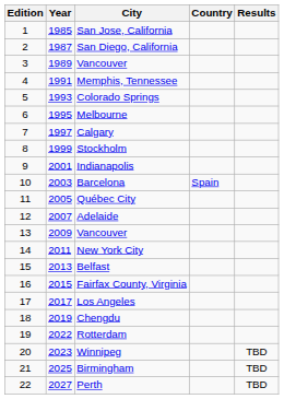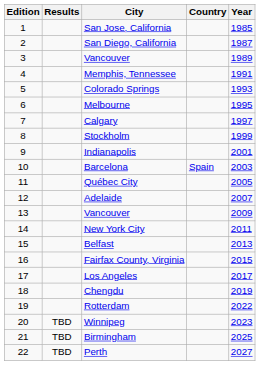 <table class=wikitable>
 <tr>
 <th>Edition</th>
-<th>Year</th>
+<th>Results</th>
 <th>City</th>
 <th>Country</th>
-<th>Results</th>
+<th>Year</th>
 </tr>
 <tr>
 <td align=center>1</td>
-<td><a href='#'>1985</a></td>
+<td align=center></td>
 <td><a href='#'>San Jose, California</a></td>
 <td></td>
-<td align=center></td>
+<td><a href='#'>1985</a></td>
 </tr>
 <tr>
 <td align=center>2</td>
-<td><a href='#'>1987</a></td>
+<td align=center></td>
 <td><a href='#'>San Diego, California</a></td>
 <td></td>
-<td align=center></td>
+<td><a href='#'>1987</a></td>
 </tr>
 <tr>
 <td align=center>3</td>
-<td><a href='#'>1989</a></td>
+<td align=center></td>
 <td><a href='#'>Vancouver</a></td>
 <td></td>
-<td align=center></td>
+<td><a href='#'>1989</a></td>
 </tr>
 <tr>
 <td align=center>4</td>
-<td><a href='#'>1991</a></td>
+<td align=center></td>
 <td><a href='#'>Memphis, Tennessee</a></td>
 <td></td>
-<td align=center></td>
+<td><a href='#'>1991</a></td>
 </tr>
 <tr>
 <td align=center>5</td>
-<td><a href='#'>1993</a></td>
+<td align=center></td>
 <td><a href='#'>Colorado Springs</a></td>
 <td></td>
-<td align=center></td>
+<td><a href='#'>1993</a></td>
 </tr>
 <tr>
 <td align=center>6</td>
-<td><a href='#'>1995</a></td>
+<td align=center></td>
 <td><a href='#'>Melbourne</a></td>
 <td></td>
-<td align=center></td>
+<td><a href='#'>1995</a></td>
 </tr>
 <tr>
 <td align=center>7</td>
-<td><a href='#'>1997</a></td>
+<td align=center></td>
 <td><a href='#'>Calgary</a></td>
 <td></td>
-<td align=center></td>
+<td><a href='#'>1997</a></td>
 </tr>
 <tr>
 <td align=center>8</td>
-<td><a href='#'>1999</a></td>
+<td align=center></td>
 <td><a href='#'>Stockholm</a></td>
 <td></td>
-<td align=center></td>
+<td><a href='#'>1999</a></td>
 </tr>
 <tr>
 <td align=center>9</td>
-<td><a href='#'>2001</a></td>
+<td align=center></td>
 <td><a href='#'>Indianapolis</a></td>
 <td></td>
-<td align=center></td>
+<td><a href='#'>2001</a></td>
 </tr>
 <tr>
 <td align=center>10</td>
-<td><a href='#'>2003</a></td>
+<td align="center"></td>
 <td><a href='#'>Barcelona</a></td>
 <td> <a href='#'>Spain</a></td>
-<td align="center"></td>
+<td><a href='#'>2003</a></td>
 </tr>
 <tr>
 <td align=center>11</td>
-<td><a href='#'>2005</a></td>
+<td align=center></td>
 <td><a href='#'>Québec City</a></td>
 <td></td>
-<td align=center></td>
+<td><a href='#'>2005</a></td>
 </tr>
 <tr>
 <td align=center>12</td>
-<td><a href='#'>2007</a></td>
+<td align=center></td>
 <td><a href='#'>Adelaide</a></td>
 <td></td>
-<td align=center></td>
+<td><a href='#'>2007</a></td>
 </tr>
 <tr>
 <td align=center>13</td>
-<td><a href='#'>2009</a></td>
+<td align=center></td>
 <td><a href='#'>Vancouver</a></td>
 <td></td>
-<td align=center></td>
+<td><a href='#'>2009</a></td>
 </tr>
 <tr>
 <td align=center>14</td>
-<td><a href='#'>2011</a></td>
+<td align=center></td>
 <td><a href='#'>New York City</a></td>
 <td></td>
-<td align=center></td>
+<td><a href='#'>2011</a></td>
 </tr>
 <tr>
 <td align=center>15</td>
-<td><a href='#'>2013</a></td>
+<td align=center></td>
 <td><a href='#'>Belfast</a></td>
 <td></td>
-<td align=center></td>
+<td><a href='#'>2013</a></td>
 </tr>
 <tr>
 <td align=center>16</td>
-<td><a href='#'>2015</a></td>
+<td align=center></td>
 <td><a href='#'>Fairfax County, Virginia</a></td>
 <td></td>
-<td align=center></td>
+<td><a href='#'>2015</a></td>
 </tr>
 <tr>
 <td align=center>17</td>
-<td><a href='#'>2017</a></td>
+<td align=center></td>
 <td><a href='#'>Los Angeles</a></td>
 <td></td>
-<td align=center></td>
+<td><a href='#'>2017</a></td>
 </tr>
 <tr>
 <td align=center>18</td>
-<td><a href='#'>2019</a></td>
+<td align=center></td>
 <td><a href='#'>Chengdu</a></td>
 <td></td>
-<td align=center></td>
+<td><a href='#'>2019</a></td>
 </tr>
 <tr>
 <td align=center>19</td>
-<td><a href='#'>2022</a></td>
+<td align=center></td>
 <td><a href='#'>Rotterdam</a></td>
 <td></td>
-<td align=center></td>
+<td><a href='#'>2022</a></td>
 </tr>
 <tr>
 <td align=center>20</td>
-<td><a href='#'>2023</a></td>
+<td align=center>TBD</td>
 <td><a href='#'>Winnipeg</a></td>
 <td></td>
-<td align=center>TBD</td>
+<td><a href='#'>2023</a></td>
 </tr>
 <tr>
 <td align=center>21</td>
-<td><a href='#'>2025</a></td>
+<td align=center>TBD</td>
 <td><a href='#'>Birmingham</a></td>
 <td></td>
-<td align=center>TBD</td>
+<td><a href='#'>2025</a></td>
 </tr>
 <tr>
 <td align=center>22</td>
-<td><a href='#'>2027</a></td>
+<td align=center>TBD</td>
 <td><a href='#'>Perth</a></td>
 <td></td>
-<td align=center>TBD</td>
+<td><a href='#'>2027</a></td>
 </tr>
 </table>
